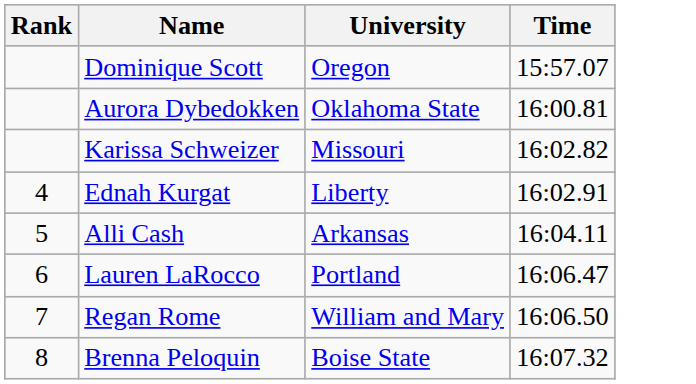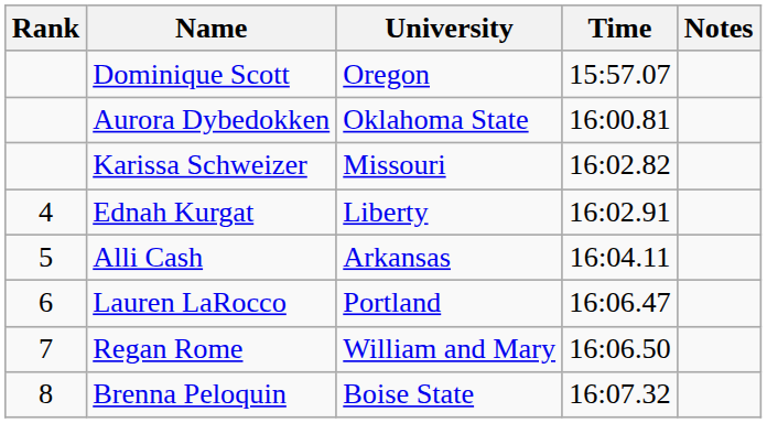 <table class="wikitable sortable" style="text-align:center">
 <tr>
 <th>Rank</th>
 <th>Name</th>
 <th>University</th>
 <th>Time</th>
+<th>Notes</th>
 </tr>
 <tr>
 <td></td>
 <td align=left><a href='#'>Dominique Scott</a> </td>
 <td align=left><a href='#'>Oregon</a></td>
 <td>15:57.07</td>
+<td></td>
 </tr>
 <tr>
 <td></td>
 <td align=left><a href='#'>Aurora Dybedokken</a></td>
 <td align=left><a href='#'>Oklahoma State</a></td>
 <td>16:00.81</td>
+<td></td>
 </tr>
 <tr>
 <td></td>
 <td align=left><a href='#'>Karissa Schweizer</a></td>
 <td align=left><a href='#'>Missouri</a></td>
 <td>16:02.82</td>
+<td></td>
 </tr>
 <tr>
 <td>4</td>
 <td align=left><a href='#'>Ednah Kurgat</a></td>
 <td align=left><a href='#'>Liberty</a></td>
 <td>16:02.91</td>
+<td></td>
 </tr>
 <tr>
 <td>5</td>
 <td align=left><a href='#'>Alli Cash</a></td>
 <td align=left><a href='#'>Arkansas</a></td>
 <td>16:04.11</td>
+<td></td>
 </tr>
 <tr>
 <td>6</td>
 <td align=left><a href='#'>Lauren LaRocco</a></td>
 <td align=left><a href='#'>Portland</a></td>
 <td>16:06.47</td>
+<td></td>
 </tr>
 <tr>
 <td>7</td>
 <td align=left><a href='#'>Regan Rome</a></td>
 <td align=left><a href='#'>William and Mary</a></td>
 <td>16:06.50</td>
+<td></td>
 </tr>
 <tr>
 <td>8</td>
 <td align=left><a href='#'>Brenna Peloquin</a></td>
 <td align=left><a href='#'>Boise State</a></td>
 <td>16:07.32</td>
+<td></td>
 </tr>
 </table>
